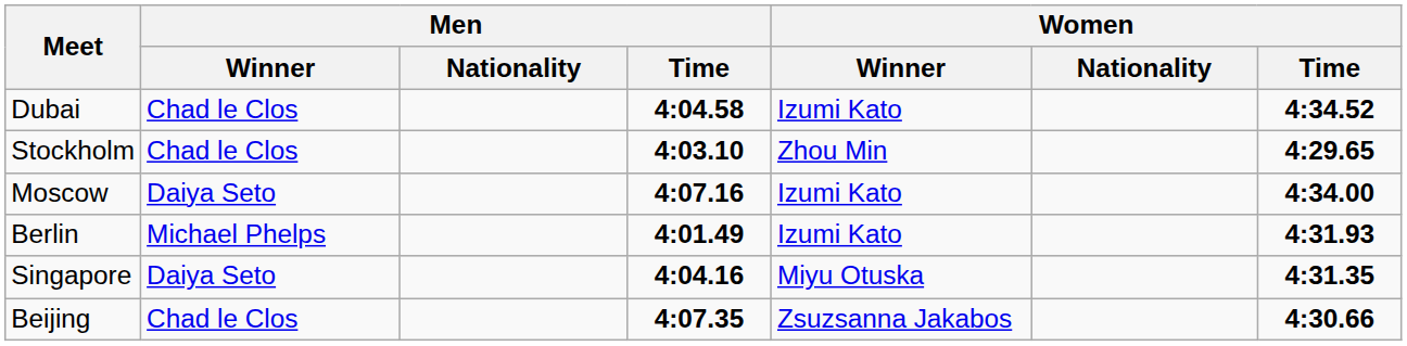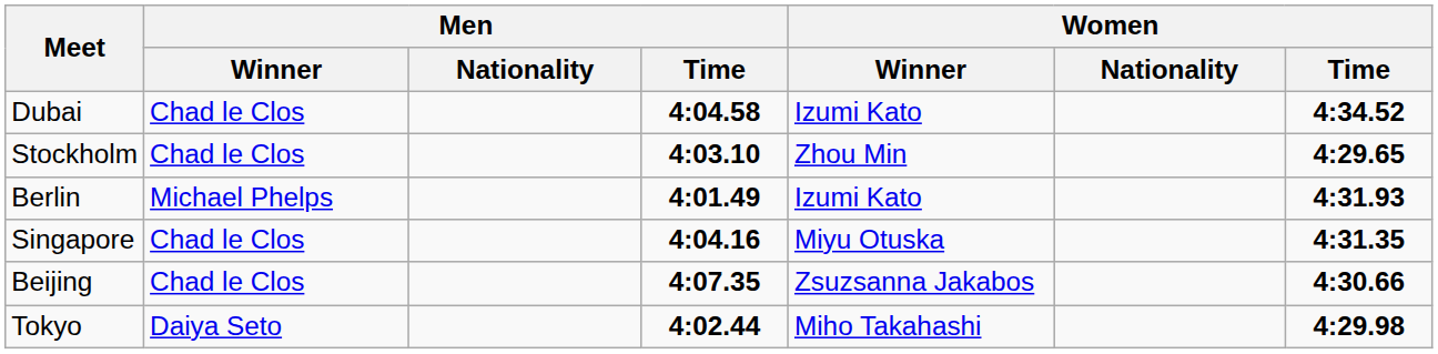 <table class="wikitable">
 <tr>
 <th rowspan="2">Meet</th>
 <th colspan="3">Men</th>
 <th colspan="3">Women</th>
 </tr>
 <tr>
 <th width=150>Winner</th>
 <th width=130>Nationality</th>
 <th width=80>Time</th>
 <th width=150>Winner</th>
 <th width=130>Nationality</th>
 <th width=80>Time</th>
 </tr>
 <tr>
 <td>Dubai</td>
 <td><a href='#'>Chad le Clos</a></td>
 <td></td>
 <td align=center><strong>4:04.58</strong></td>
 <td><a href='#'>Izumi Kato</a></td>
 <td></td>
 <td align=center><strong>4:34.52</strong></td>
 </tr>
 <tr>
 <td>Stockholm</td>
 <td><a href='#'>Chad le Clos</a></td>
 <td></td>
 <td align=center><strong>4:03.10</strong></td>
 <td><a href='#'>Zhou Min</a></td>
 <td></td>
 <td align=center><strong>4:29.65</strong></td>
 </tr>
 <tr>
-<td>Moscow</td>
-<td><a href='#'>Daiya Seto</a></td>
-<td></td>
-<td align=center><strong>4:07.16</strong></td>
-<td><a href='#'>Izumi Kato</a></td>
-<td></td>
-<td align=center><strong>4:34.00</strong></td>
-</tr>
-<tr>
 <td>Berlin</td>
 <td><a href='#'>Michael Phelps</a></td>
 <td></td>
 <td align=center><strong>4:01.49</strong></td>
 <td><a href='#'>Izumi Kato</a></td>
 <td></td>
 <td align=center><strong>4:31.93</strong></td>
 </tr>
 <tr>
 <td>Singapore</td>
-<td><a href='#'>Daiya Seto</a></td>
+<td><a href='#'>Chad le Clos</a></td>
 <td></td>
 <td align=center><strong>4:04.16</strong></td>
 <td><a href='#'>Miyu Otuska</a></td>
 <td></td>
 <td align=center><strong>4:31.35</strong></td>
 </tr>
 <tr>
 <td>Beijing</td>
 <td><a href='#'>Chad le Clos</a></td>
 <td></td>
 <td align=center><strong>4:07.35</strong></td>
 <td><a href='#'>Zsuzsanna Jakabos</a></td>
 <td></td>
 <td align=center><strong>4:30.66</strong></td>
 </tr>
+<tr>
+<td>Tokyo</td>
+<td><a href='#'>Daiya Seto</a></td>
+<td></td>
+<td align=center><strong>4:02.44</strong></td>
+<td><a href='#'>Miho Takahashi</a></td>
+<td></td>
+<td align=center><strong>4:29.98</strong></td>
+</tr>
 </table>
